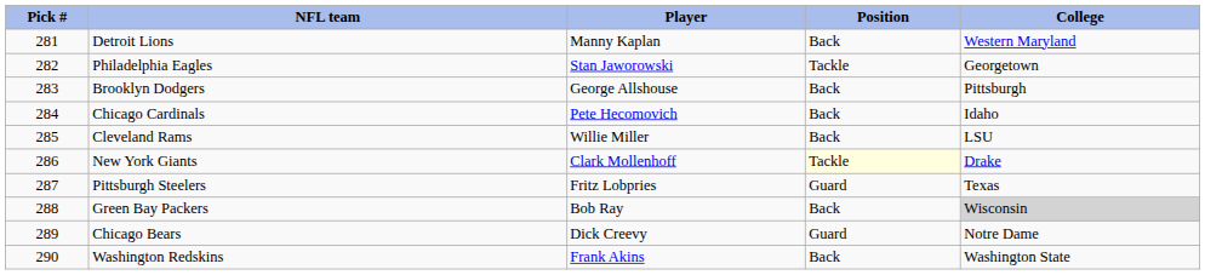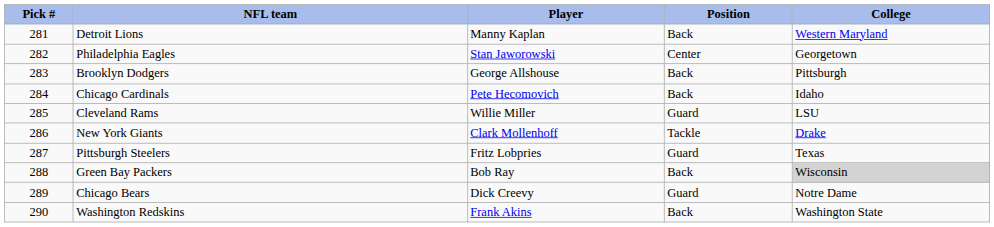 <table class="wikitable sortable sortable" style="width: 100%">
 <tr>
 <th style="background:#A8BDEC;" width=7%>Pick #</th>
 <th width=40% style="background:#A8BDEC;">NFL team</th>
 <th width=20% style="background:#A8BDEC;">Player</th>
 <th width=13% style="background:#A8BDEC;">Position</th>
 <th style="background:#A8BDEC;">College</th>
 </tr>
 <tr>
 <td align=center>281</td>
 <td>Detroit Lions</td>
 <td>Manny Kaplan</td>
 <td>Back</td>
 <td><a href='#'>Western Maryland</a></td>
 </tr>
 <tr>
 <td align=center>282</td>
 <td>Philadelphia Eagles</td>
 <td><a href='#'>Stan Jaworowski</a></td>
-<td>Tackle</td>
+<td>Center</td>
 <td>Georgetown</td>
 </tr>
 <tr>
 <td align=center>283</td>
 <td>Brooklyn Dodgers</td>
 <td>George Allshouse</td>
 <td>Back</td>
 <td>Pittsburgh</td>
 </tr>
 <tr>
 <td align=center>284</td>
 <td>Chicago Cardinals</td>
 <td><a href='#'>Pete Hecomovich</a></td>
 <td>Back</td>
 <td>Idaho</td>
 </tr>
 <tr>
 <td align=center>285</td>
 <td>Cleveland Rams</td>
 <td>Willie Miller</td>
-<td>Back</td>
+<td>Guard</td>
 <td>LSU</td>
 </tr>
 <tr>
 <td align=center>286</td>
 <td>New York Giants</td>
 <td><a href='#'>Clark Mollenhoff</a></td>
-<td style="background: lightyellow;">Tackle</td>
+<td>Tackle</td>
 <td><a href='#'>Drake</a></td>
 </tr>
 <tr>
 <td align=center>287</td>
 <td>Pittsburgh Steelers</td>
 <td>Fritz Lobpries</td>
 <td>Guard</td>
 <td>Texas</td>
 </tr>
 <tr>
 <td align=center>288</td>
 <td>Green Bay Packers</td>
 <td>Bob Ray</td>
 <td>Back</td>
 <td style="background: lightgrey;">Wisconsin</td>
 </tr>
 <tr>
 <td align=center>289</td>
 <td>Chicago Bears</td>
 <td>Dick Creevy</td>
 <td>Guard</td>
 <td>Notre Dame</td>
 </tr>
 <tr>
 <td align=center>290</td>
 <td>Washington Redskins</td>
 <td><a href='#'>Frank Akins</a></td>
 <td>Back</td>
 <td>Washington State</td>
 </tr>
 </table>
